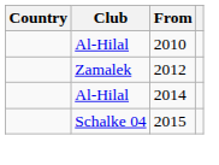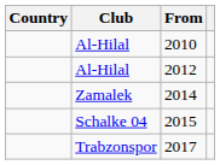 <table class="wikitable sortable">
 <tr>
 <th>Country</th>
 <th>Club</th>
 <th>From</th>
 <th></th>
 </tr>
 <tr>
 <td></td>
 <td><a href='#'>Al-Hilal</a></td>
 <td>2010</td>
 <td></td>
 </tr>
 <tr>
 <td></td>
-<td><a href='#'>Zamalek</a></td>
+<td><a href='#'>Al-Hilal</a></td>
 <td>2012</td>
 <td></td>
 </tr>
 <tr>
 <td></td>
-<td><a href='#'>Al-Hilal</a></td>
+<td><a href='#'>Zamalek</a></td>
 <td>2014</td>
 <td></td>
 </tr>
 <tr>
 <td></td>
 <td><a href='#'>Schalke 04</a></td>
 <td>2015</td>
 <td></td>
 </tr>
+<tr>
+<td></td>
+<td><a href='#'>Trabzonspor</a></td>
+<td>2017</td>
+<td></td>
+</tr>
 </table>
